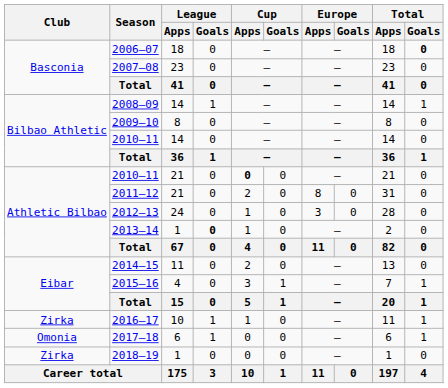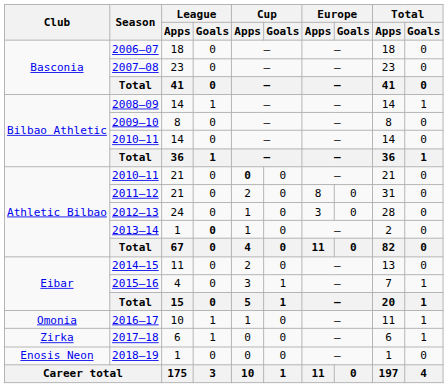 <table class="wikitable" style="text-align:center">
 <tr>
 <th rowspan="2">Club</th>
 <th rowspan="2">Season</th>
 <th colspan="2">League</th>
 <th colspan="2">Cup</th>
 <th colspan="2">Europe</th>
 <th colspan="2">Total</th>
 </tr>
 <tr>
 <th>Apps</th>
 <th>Goals</th>
 <th>Apps</th>
 <th>Goals</th>
 <th>Apps</th>
 <th>Goals</th>
 <th>Apps</th>
 <th>Goals</th>
 </tr>
 <tr>
 <td rowspan="3"><a href='#'>Basconia</a></td>
 <td><a href='#'>2006–07</a></td>
 <td>18</td>
 <td>0</td>
 <td colspan="2">–</td>
 <td colspan="2">–</td>
 <td>18</td>
-<td><strong>0</strong></td>
+<td>0</td>
 </tr>
 <tr>
 <td><a href='#'>2007–08</a></td>
 <td>23</td>
 <td>0</td>
 <td colspan="2">–</td>
 <td colspan="2">–</td>
 <td>23</td>
 <td>0</td>
 </tr>
 <tr>
 <th>Total</th>
 <th>41</th>
 <th>0</th>
 <th colspan="2">–</th>
 <th colspan="2">–</th>
 <th>41</th>
 <th>0</th>
 </tr>
 <tr>
 <td rowspan="4"><a href='#'>Bilbao Athletic</a></td>
 <td><a href='#'>2008–09</a></td>
 <td>14</td>
 <td>1</td>
 <td colspan="2">–</td>
 <td colspan="2">–</td>
 <td>14</td>
 <td>1</td>
 </tr>
 <tr>
 <td><a href='#'>2009–10</a></td>
 <td>8</td>
 <td>0</td>
 <td colspan="2">–</td>
 <td colspan="2">–</td>
 <td>8</td>
 <td>0</td>
 </tr>
 <tr>
 <td><a href='#'>2010–11</a></td>
 <td>14</td>
 <td>0</td>
 <td colspan="2">–</td>
 <td colspan="2">–</td>
 <td>14</td>
 <td>0</td>
 </tr>
 <tr>
 <th>Total</th>
 <th>36</th>
 <th>1</th>
 <th colspan="2">–</th>
 <th colspan="2">–</th>
 <th>36</th>
 <th>1</th>
 </tr>
 <tr>
 <td rowspan="5"><a href='#'>Athletic Bilbao</a></td>
 <td><a href='#'>2010–11</a></td>
 <td>21</td>
 <td>0</td>
 <td><strong>0</strong></td>
 <td>0</td>
 <td colspan="2">–</td>
 <td>21</td>
 <td>0</td>
 </tr>
 <tr>
 <td><a href='#'>2011–12</a></td>
 <td>21</td>
 <td>0</td>
 <td>2</td>
 <td>0</td>
 <td>8</td>
 <td>0</td>
 <td>31</td>
 <td>0</td>
 </tr>
 <tr>
 <td><a href='#'>2012–13</a></td>
 <td>24</td>
 <td>0</td>
 <td>1</td>
 <td>0</td>
 <td>3</td>
 <td>0</td>
 <td>28</td>
 <td>0</td>
 </tr>
 <tr>
 <td><a href='#'>2013–14</a></td>
 <td>1</td>
 <td><strong>0</strong></td>
 <td>1</td>
 <td>0</td>
 <td colspan="2">–</td>
 <td>2</td>
 <td>0</td>
 </tr>
 <tr>
 <th>Total</th>
 <th>67</th>
 <th>0</th>
 <th>4</th>
 <th>0</th>
 <th>11</th>
 <th>0</th>
 <th>82</th>
 <th>0</th>
 </tr>
 <tr>
 <td rowspan="3"><a href='#'>Eibar</a></td>
 <td><a href='#'>2014–15</a></td>
 <td>11</td>
 <td>0</td>
 <td>2</td>
 <td>0</td>
 <td colspan="2">–</td>
 <td>13</td>
 <td>0</td>
 </tr>
 <tr>
 <td><a href='#'>2015–16</a></td>
 <td>4</td>
 <td>0</td>
 <td>3</td>
 <td>1</td>
 <td colspan="2">–</td>
 <td>7</td>
 <td>1</td>
 </tr>
 <tr>
 <th>Total</th>
 <th>15</th>
 <th>0</th>
 <th>5</th>
 <th>1</th>
 <th colspan="2">–</th>
 <th>20</th>
 <th>1</th>
 </tr>
 <tr>
-<td><a href='#'>Zirka</a></td>
+<td><a href='#'>Omonia</a></td>
 <td><a href='#'>2016–17</a></td>
 <td>10</td>
 <td>1</td>
 <td>1</td>
 <td>0</td>
 <td colspan="2">–</td>
 <td>11</td>
 <td>1</td>
 </tr>
 <tr>
-<td><a href='#'>Omonia</a></td>
+<td><a href='#'>Zirka</a></td>
 <td><a href='#'>2017–18</a></td>
 <td>6</td>
 <td>1</td>
 <td>0</td>
 <td>0</td>
 <td colspan="2">–</td>
 <td>6</td>
 <td>1</td>
 </tr>
 <tr>
-<td><a href='#'>Zirka</a></td>
+<td><a href='#'>Enosis Neon</a></td>
 <td><a href='#'>2018–19</a></td>
 <td>1</td>
 <td>0</td>
 <td>0</td>
 <td>0</td>
 <td colspan="2">–</td>
 <td>1</td>
 <td>0</td>
 </tr>
 <tr>
 <th colspan=2>Career total</th>
 <th>175</th>
 <th>3</th>
 <th>10</th>
 <th>1</th>
 <th>11</th>
 <th>0</th>
 <th>197</th>
 <th>4</th>
 </tr>
 </table>
